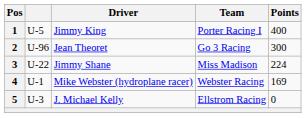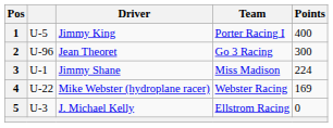 <table class="wikitable" style="font-size:95%">
 <tr>
 <th>Pos</th>
 <th></th>
 <th>Driver</th>
 <th>Team</th>
 <th>Points</th>
 </tr>
 <tr>
 <th>1</th>
 <td>U-5</td>
 <td><a href='#'>Jimmy King</a></td>
 <td><a href='#'>Porter Racing I</a></td>
 <td>400</td>
 </tr>
 <tr>
 <th>2</th>
 <td>U-96</td>
 <td><a href='#'>Jean Theoret</a></td>
 <td><a href='#'>Go 3 Racing</a></td>
 <td>300</td>
 </tr>
 <tr>
 <th>3</th>
-<td>U-22</td>
+<td>U-1</td>
 <td><a href='#'>Jimmy Shane</a></td>
 <td><a href='#'>Miss Madison</a></td>
 <td>224</td>
 </tr>
 <tr>
 <th>4</th>
-<td>U-1</td>
+<td>U-22</td>
 <td><a href='#'>Mike Webster (hydroplane racer)</a></td>
 <td><a href='#'>Webster Racing</a></td>
 <td>169</td>
 </tr>
 <tr>
 <th>5</th>
 <td>U-3</td>
 <td><a href='#'>J. Michael Kelly</a></td>
 <td><a href='#'>Ellstrom Racing</a></td>
 <td>0</td>
 </tr>
 <tr>
 <th colspan="6"></th>
 </tr>
 </table>
